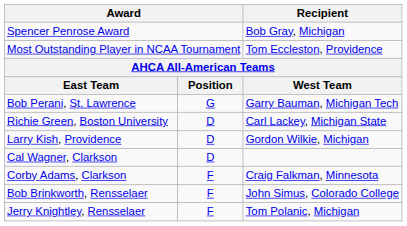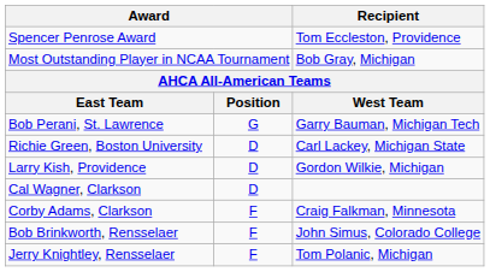 <table class="wikitable">
 <tr>
 <th colspan=2>Award</th>
 <th>Recipient</th>
 </tr>
 <tr>
 <td colspan=2><a href='#'>Spencer Penrose Award</a></td>
-<td><a href='#'>Bob Gray</a>, <a href='#'>Michigan</a></td>
+<td><a href='#'>Tom Eccleston</a>, <a href='#'>Providence</a></td>
 </tr>
 <tr>
 <td colspan=2><a href='#'>Most Outstanding Player in NCAA Tournament</a></td>
-<td><a href='#'>Tom Eccleston</a>, <a href='#'>Providence</a></td>
+<td><a href='#'>Bob Gray</a>, <a href='#'>Michigan</a></td>
 </tr>
 <tr>
 <th colspan=3><a href='#'>AHCA All-American Teams</a></th>
 </tr>
 <tr>
 <th>East Team</th>
 <th>  Position  </th>
 <th>West Team</th>
 </tr>
 <tr>
 <td><a href='#'>Bob Perani</a>, <a href='#'>St. Lawrence</a></td>
 <td align=center><a href='#'>G</a></td>
 <td><a href='#'>Garry Bauman</a>, <a href='#'>Michigan Tech</a></td>
 </tr>
 <tr>
 <td><a href='#'>Richie Green</a>, <a href='#'>Boston University</a></td>
 <td align=center><a href='#'>D</a></td>
 <td><a href='#'>Carl Lackey</a>, <a href='#'>Michigan State</a></td>
 </tr>
 <tr>
 <td><a href='#'>Larry Kish</a>, <a href='#'>Providence</a></td>
 <td align=center><a href='#'>D</a></td>
 <td><a href='#'>Gordon Wilkie</a>, <a href='#'>Michigan</a></td>
 </tr>
 <tr>
 <td><a href='#'>Cal Wagner</a>, <a href='#'>Clarkson</a></td>
 <td align=center><a href='#'>D</a></td>
 <td></td>
 </tr>
 <tr>
 <td><a href='#'>Corby Adams</a>, <a href='#'>Clarkson</a></td>
 <td align=center><a href='#'>F</a></td>
 <td><a href='#'>Craig Falkman</a>, <a href='#'>Minnesota</a></td>
 </tr>
 <tr>
 <td><a href='#'>Bob Brinkworth</a>, <a href='#'>Rensselaer</a></td>
 <td align=center><a href='#'>F</a></td>
 <td><a href='#'>John Simus</a>, <a href='#'>Colorado College</a></td>
 </tr>
 <tr>
 <td><a href='#'>Jerry Knightley</a>, <a href='#'>Rensselaer</a></td>
 <td align=center><a href='#'>F</a></td>
 <td><a href='#'>Tom Polanic</a>, <a href='#'>Michigan</a></td>
 </tr>
 </table>
